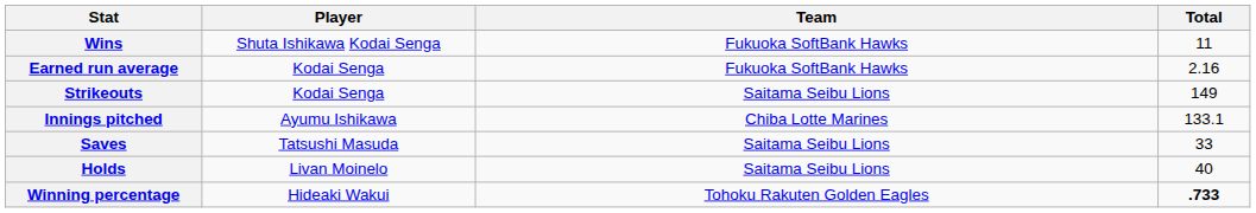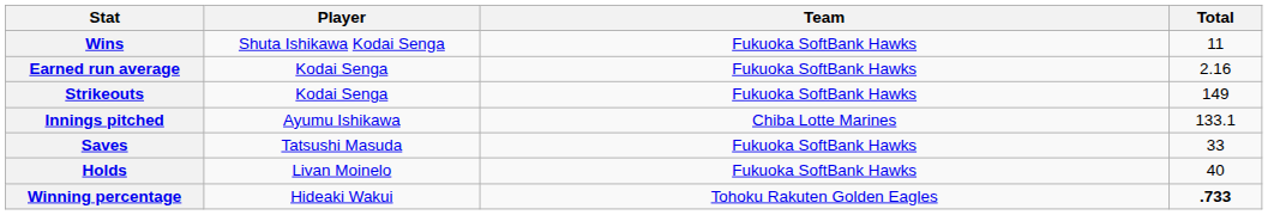 <table class="wikitable" style="text-align:center;">
 <tr>
 <th scope="col" width="7%">Stat</th>
 <th scope="col" width="10%">Player</th>
 <th scope="col" width="25%">Team</th>
 <th scope="col" width="3%">Total</th>
 </tr>
 <tr>
 <th scope="row" style="text-align:center;"><a href='#'>Wins</a></th>
 <td><a href='#'>Shuta Ishikawa</a> <a href='#'>Kodai Senga</a></td>
 <td><a href='#'>Fukuoka SoftBank Hawks</a></td>
 <td>11</td>
 </tr>
 <tr>
 <th scope="row" style="text-align:center;"><a href='#'>Earned run average</a></th>
 <td><a href='#'>Kodai Senga</a></td>
 <td><a href='#'>Fukuoka SoftBank Hawks</a></td>
 <td>2.16</td>
 </tr>
 <tr>
 <th scope="row" style="text-align:center;"><a href='#'>Strikeouts</a></th>
 <td><a href='#'>Kodai Senga</a></td>
-<td><a href='#'>Saitama Seibu Lions</a></td>
+<td><a href='#'>Fukuoka SoftBank Hawks</a></td>
 <td>149</td>
 </tr>
 <tr>
 <th scope="row" style="text-align:center;"><a href='#'>Innings pitched</a></th>
 <td><a href='#'>Ayumu Ishikawa</a></td>
 <td><a href='#'>Chiba Lotte Marines</a></td>
 <td>133.1</td>
 </tr>
 <tr>
 <th scope="row" style="text-align:center;"><a href='#'>Saves</a></th>
 <td><a href='#'>Tatsushi Masuda</a></td>
-<td><a href='#'>Saitama Seibu Lions</a></td>
+<td><a href='#'>Fukuoka SoftBank Hawks</a></td>
 <td>33</td>
 </tr>
 <tr>
 <th scope="row" style="text-align:center;"><a href='#'>Holds</a></th>
 <td><a href='#'>Livan Moinelo</a></td>
-<td><a href='#'>Saitama Seibu Lions</a></td>
+<td><a href='#'>Fukuoka SoftBank Hawks</a></td>
 <td>40</td>
 </tr>
 <tr>
 <th scope="row" style="text-align:center;"><a href='#'>Winning percentage</a></th>
 <td><a href='#'>Hideaki Wakui</a></td>
 <td><a href='#'>Tohoku Rakuten Golden Eagles</a></td>
 <td><strong>.733</strong></td>
 </tr>
 </table>
